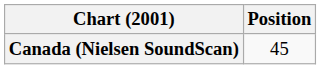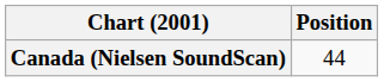 <table class="wikitable plainrowheaders" style="text-align:center">
 <tr>
 <th>Chart (2001)</th>
 <th>Position</th>
 </tr>
 <tr>
 <th scope="row">Canada (Nielsen SoundScan)</th>
-<td>45</td>
+<td>44</td>
 </tr>
 </table>
